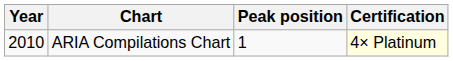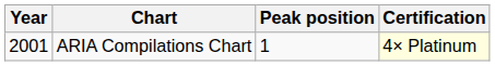 <table class="wikitable" border="1">
 <tr>
 <th>Year</th>
 <th>Chart</th>
 <th>Peak position</th>
 <th>Certification</th>
 </tr>
 <tr>
-<td>2010</td>
+<td>2001</td>
 <td>ARIA Compilations Chart</td>
 <td>1</td>
 <td style="background: lightyellow;">4× Platinum</td>
 </tr>
 </table>
